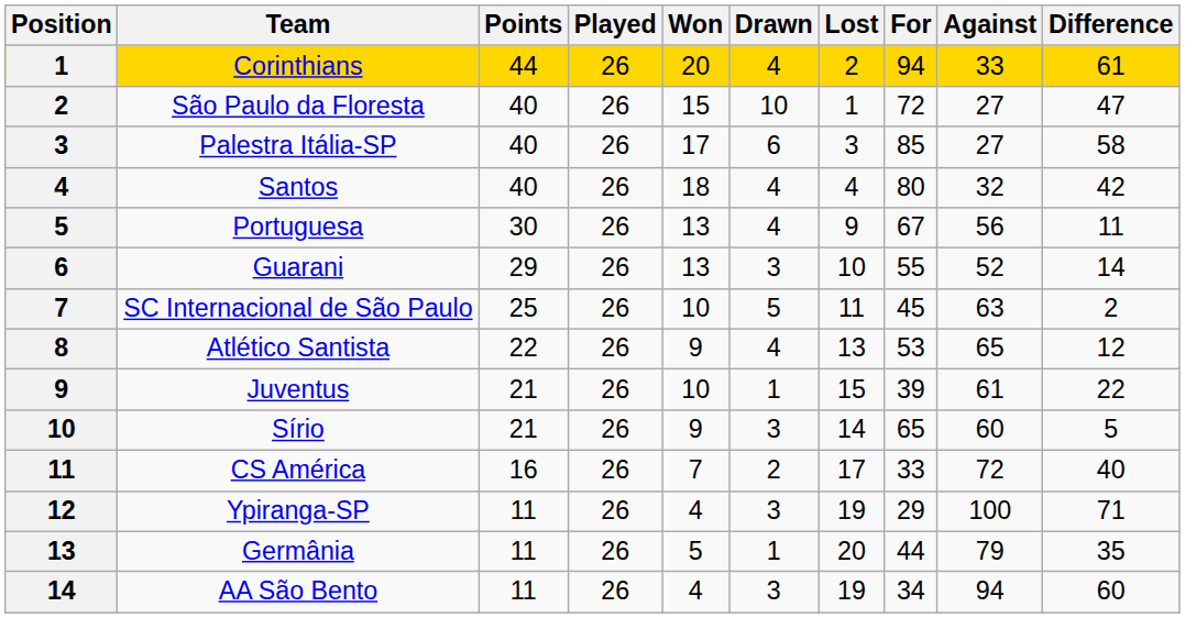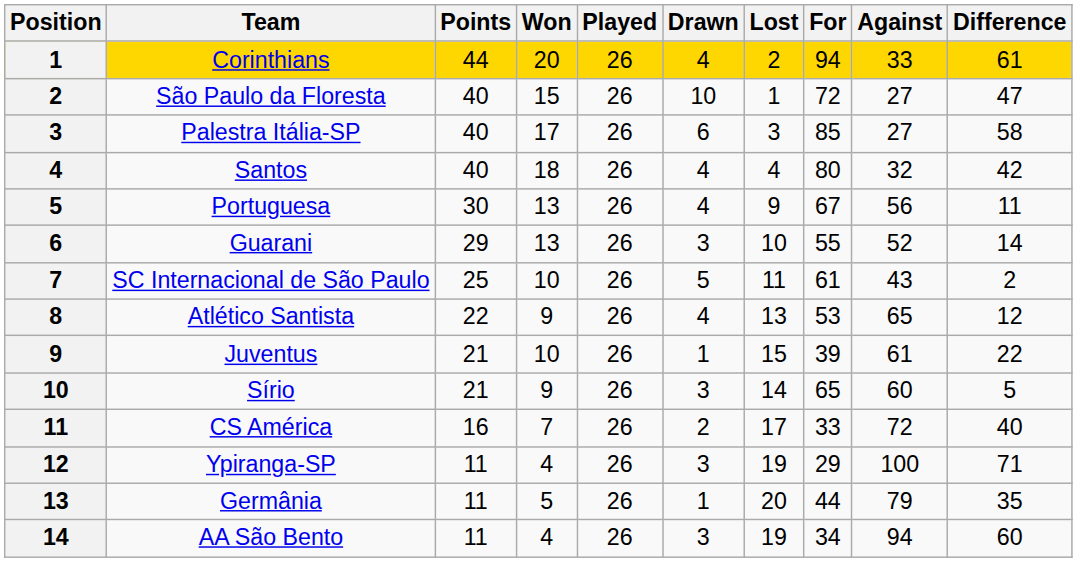 <table class="wikitable" style="text-align:center">
 <tr>
 <th>Position</th>
 <th>Team</th>
 <th>Points</th>
+<th>Won</th>
 <th>Played</th>
-<th>Won</th>
 <th>Drawn</th>
 <th>Lost</th>
 <th>For</th>
 <th>Against</th>
 <th>Difference</th>
 </tr>
 <tr style="background: gold;">
 <th>1</th>
 <td><a href='#'>Corinthians</a></td>
 <td>44</td>
+<td>20</td>
 <td>26</td>
-<td>20</td>
 <td>4</td>
 <td>2</td>
 <td>94</td>
 <td>33</td>
 <td>61</td>
 </tr>
 <tr>
 <th>2</th>
 <td><a href='#'>São Paulo da Floresta</a></td>
 <td>40</td>
+<td>15</td>
 <td>26</td>
-<td>15</td>
 <td>10</td>
 <td>1</td>
 <td>72</td>
 <td>27</td>
 <td>47</td>
 </tr>
 <tr>
 <th>3</th>
 <td><a href='#'>Palestra Itália-SP</a></td>
 <td>40</td>
+<td>17</td>
 <td>26</td>
-<td>17</td>
 <td>6</td>
 <td>3</td>
 <td>85</td>
 <td>27</td>
 <td>58</td>
 </tr>
 <tr>
 <th>4</th>
 <td><a href='#'>Santos</a></td>
 <td>40</td>
+<td>18</td>
 <td>26</td>
-<td>18</td>
 <td>4</td>
 <td>4</td>
 <td>80</td>
 <td>32</td>
 <td>42</td>
 </tr>
 <tr>
 <th>5</th>
 <td><a href='#'>Portuguesa</a></td>
 <td>30</td>
+<td>13</td>
 <td>26</td>
-<td>13</td>
 <td>4</td>
 <td>9</td>
 <td>67</td>
 <td>56</td>
 <td>11</td>
 </tr>
 <tr>
 <th>6</th>
 <td><a href='#'>Guarani</a></td>
 <td>29</td>
+<td>13</td>
 <td>26</td>
-<td>13</td>
 <td>3</td>
 <td>10</td>
 <td>55</td>
 <td>52</td>
 <td>14</td>
 </tr>
 <tr>
 <th>7</th>
 <td><a href='#'>SC Internacional de São Paulo</a></td>
 <td>25</td>
+<td>10</td>
 <td>26</td>
-<td>10</td>
 <td>5</td>
 <td>11</td>
-<td>45</td>
-<td>63</td>
+<td>61</td>
+<td>43</td>
 <td>2</td>
 </tr>
 <tr>
 <th>8</th>
 <td><a href='#'>Atlético Santista</a></td>
 <td>22</td>
+<td>9</td>
 <td>26</td>
-<td>9</td>
 <td>4</td>
 <td>13</td>
 <td>53</td>
 <td>65</td>
 <td>12</td>
 </tr>
 <tr>
 <th>9</th>
 <td><a href='#'>Juventus</a></td>
 <td>21</td>
+<td>10</td>
 <td>26</td>
-<td>10</td>
 <td>1</td>
 <td>15</td>
 <td>39</td>
 <td>61</td>
 <td>22</td>
 </tr>
 <tr>
 <th>10</th>
 <td><a href='#'>Sírio</a></td>
 <td>21</td>
+<td>9</td>
 <td>26</td>
-<td>9</td>
 <td>3</td>
 <td>14</td>
 <td>65</td>
 <td>60</td>
 <td>5</td>
 </tr>
 <tr>
 <th>11</th>
 <td><a href='#'>CS América</a></td>
 <td>16</td>
+<td>7</td>
 <td>26</td>
-<td>7</td>
 <td>2</td>
 <td>17</td>
 <td>33</td>
 <td>72</td>
 <td>40</td>
 </tr>
 <tr>
 <th>12</th>
 <td><a href='#'>Ypiranga-SP</a></td>
 <td>11</td>
+<td>4</td>
 <td>26</td>
-<td>4</td>
 <td>3</td>
 <td>19</td>
 <td>29</td>
 <td>100</td>
 <td>71</td>
 </tr>
 <tr>
 <th>13</th>
 <td><a href='#'>Germânia</a></td>
 <td>11</td>
+<td>5</td>
 <td>26</td>
-<td>5</td>
 <td>1</td>
 <td>20</td>
 <td>44</td>
 <td>79</td>
 <td>35</td>
 </tr>
 <tr>
 <th>14</th>
 <td><a href='#'>AA São Bento</a></td>
 <td>11</td>
+<td>4</td>
 <td>26</td>
-<td>4</td>
 <td>3</td>
 <td>19</td>
 <td>34</td>
 <td>94</td>
 <td>60</td>
 </tr>
 </table>
